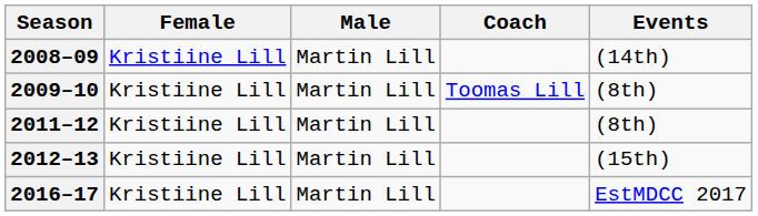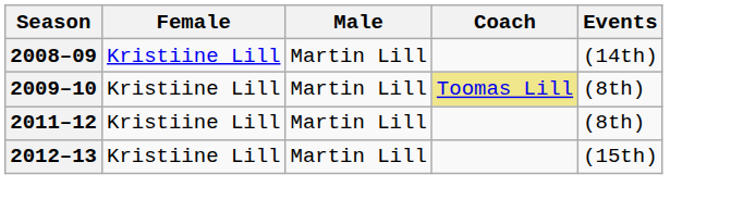 <table class="wikitable">
 <tr>
 <th scope="col">Season</th>
 <th scope="col">Female</th>
 <th scope="col">Male</th>
 <th scope="col">Coach</th>
 <th scope="col">Events</th>
 </tr>
 <tr>
 <th scope="row">2008–09</th>
 <td><a href='#'>Kristiine Lill</a></td>
 <td>Martin Lill</td>
 <td></td>
 <td> (14th)</td>
 </tr>
 <tr>
 <th scope="row">2009–10</th>
 <td>Kristiine Lill</td>
 <td>Martin Lill</td>
-<td><a href='#'>Toomas Lill</a></td>
+<td style="background: khaki;"><a href='#'>Toomas Lill</a></td>
 <td> (8th)</td>
 </tr>
 <tr>
 <th scope="row">2011–12</th>
 <td>Kristiine Lill</td>
 <td>Martin Lill</td>
 <td></td>
 <td> (8th)</td>
 </tr>
 <tr>
 <th scope="row">2012–13</th>
 <td>Kristiine Lill</td>
 <td>Martin Lill</td>
 <td></td>
 <td> (15th)</td>
 </tr>
-<tr>
-<th scope="row">2016–17</th>
-<td>Kristiine Lill</td>
-<td>Martin Lill</td>
-<td></td>
-<td><a href='#'>EstMDCC</a> 2017 </td>
-</tr>
 </table>
